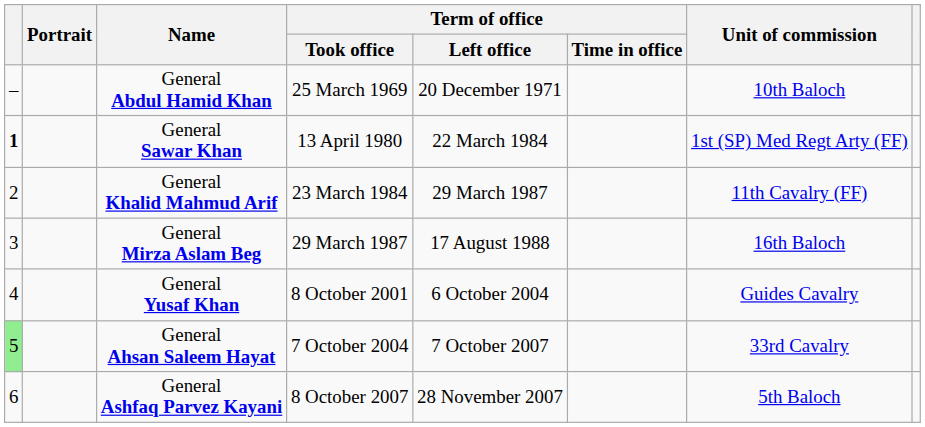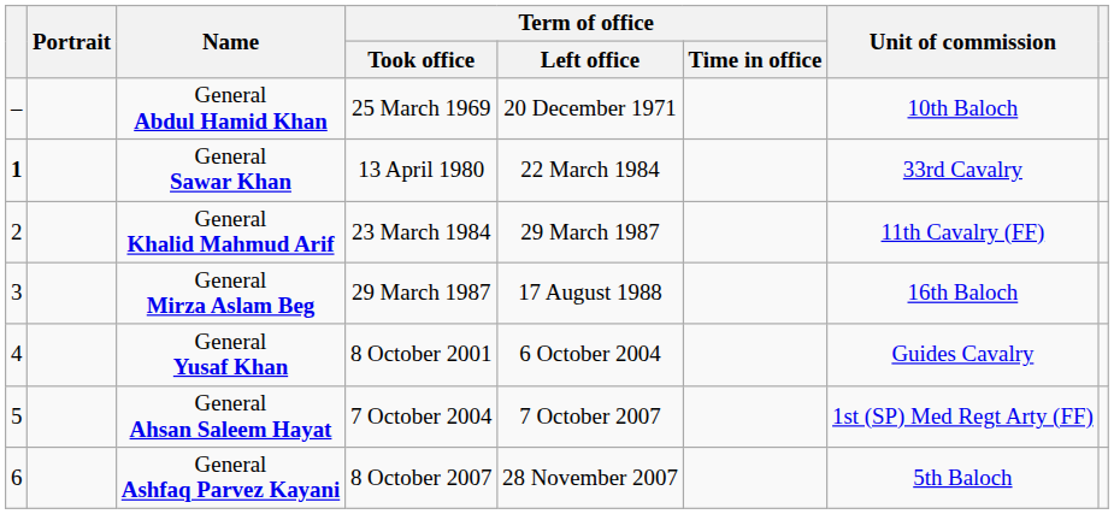 <table class="wikitable" style="text-align:center">
 <tr>
 <th rowspan=2></th>
 <th rowspan=2>Portrait</th>
 <th rowspan=2>Name<br></th>
 <th colspan=3>Term of office</th>
 <th rowspan=2>Unit of commission</th>
 <th rowspan=2></th>
 </tr>
 <tr>
 <th>Took office</th>
 <th>Left office</th>
 <th>Time in office</th>
 </tr>
 <tr>
 <td>–</td>
 <td></td>
 <td>General<br><strong><a href='#'>Abdul Hamid Khan</a></strong> <br></td>
 <td>25 March 1969</td>
 <td>20 December 1971</td>
 <td></td>
 <td><a href='#'>10th Baloch</a></td>
 <td></td>
 </tr>
 <tr>
 <td><strong>1</strong></td>
 <td></td>
 <td>General<br><strong><a href='#'>Sawar Khan</a></strong> <br></td>
 <td>13 April 1980</td>
 <td>22 March 1984</td>
 <td></td>
-<td><a href='#'>1st (SP) Med Regt Arty (FF)</a></td>
+<td><a href='#'>33rd Cavalry</a></td>
 <td></td>
 </tr>
 <tr>
 <td>2</td>
 <td></td>
 <td>General<br><strong><a href='#'>Khalid Mahmud Arif</a></strong> <br></td>
 <td>23 March 1984</td>
 <td>29 March 1987</td>
 <td></td>
 <td><a href='#'>11th Cavalry (FF)</a></td>
 <td></td>
 </tr>
 <tr>
 <td>3</td>
 <td></td>
 <td>General<br><strong><a href='#'>Mirza Aslam Beg</a></strong> <br></td>
 <td>29 March 1987</td>
 <td>17 August 1988</td>
 <td></td>
 <td><a href='#'>16th Baloch</a></td>
 <td></td>
 </tr>
 <tr>
 <td>4</td>
 <td></td>
 <td>General<br><strong><a href='#'>Yusaf Khan</a></strong> <br></td>
 <td>8 October 2001</td>
 <td>6 October 2004</td>
 <td></td>
 <td><a href='#'>Guides Cavalry</a></td>
 <td></td>
 </tr>
 <tr>
-<td style="background: lightgreen;">5</td>
+<td>5</td>
 <td></td>
 <td>General<br><strong><a href='#'>Ahsan Saleem Hayat</a></strong> <br></td>
 <td>7 October 2004</td>
 <td>7 October 2007</td>
 <td></td>
-<td><a href='#'>33rd Cavalry</a></td>
+<td><a href='#'>1st (SP) Med Regt Arty (FF)</a></td>
 <td></td>
 </tr>
 <tr>
 <td>6</td>
 <td></td>
 <td>General<br><strong><a href='#'>Ashfaq Parvez Kayani</a></strong> <br></td>
 <td>8 October 2007</td>
 <td>28 November 2007</td>
 <td></td>
 <td><a href='#'>5th Baloch</a></td>
 <td></td>
 </tr>
 </table>
